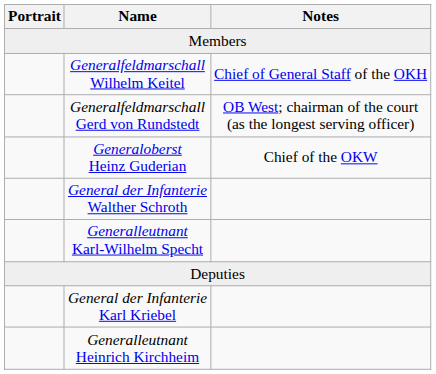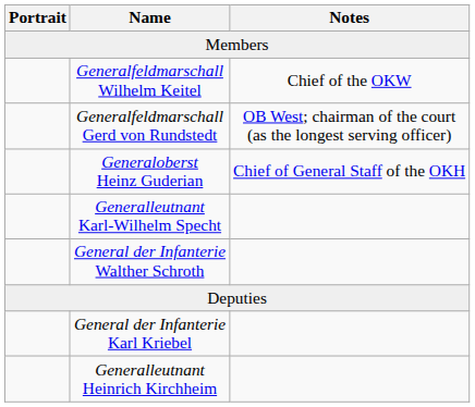 <table class="wikitable" style="text-align:center">
 <tr>
 <th>Portrait</th>
 <th>Name<br></th>
 <th>Notes</th>
 </tr>
 <tr style="background:#efefef;">
 <td colspan=3>Members</td>
 </tr>
 <tr>
 <td></td>
 <td><em><a href='#'>Generalfeldmarschall</a></em><br><a href='#'>Wilhelm Keitel</a><br></td>
-<td><a href='#'>Chief of General Staff</a> of the <a href='#'>OKH</a></td>
+<td>Chief of the <a href='#'>OKW</a></td>
 </tr>
 <tr>
 <td></td>
 <td><em>Generalfeldmarschall</em><br><a href='#'>Gerd von Rundstedt</a><br></td>
 <td><a href='#'>OB West</a>; chairman of the court<br>(as the longest serving officer)</td>
 </tr>
 <tr>
 <td></td>
 <td><em><a href='#'>Generaloberst</a></em><br><a href='#'>Heinz Guderian</a><br></td>
-<td>Chief of the <a href='#'>OKW</a></td>
+<td><a href='#'>Chief of General Staff</a> of the <a href='#'>OKH</a></td>
+</tr>
+<tr>
+<td></td>
+<td><em><a href='#'>Generalleutnant</a></em><br><a href='#'>Karl-Wilhelm Specht</a><br></td>
+<td></td>
 </tr>
 <tr>
 <td></td>
 <td><em><a href='#'>General der Infanterie</a></em><br><a href='#'>Walther Schroth</a><br></td>
-<td></td>
-</tr>
-<tr>
-<td></td>
-<td><em><a href='#'>Generalleutnant</a></em><br><a href='#'>Karl-Wilhelm Specht</a><br></td>
 <td></td>
 </tr>
 <tr style="background:#efefef;">
 <td colspan=3>Deputies</td>
 </tr>
 <tr>
 <td></td>
 <td><em>General der Infanterie</em><br><a href='#'>Karl Kriebel</a><br></td>
 <td></td>
 </tr>
 <tr>
 <td></td>
 <td><em>Generalleutnant</em><br><a href='#'>Heinrich Kirchheim</a><br></td>
 <td></td>
 </tr>
 </table>
